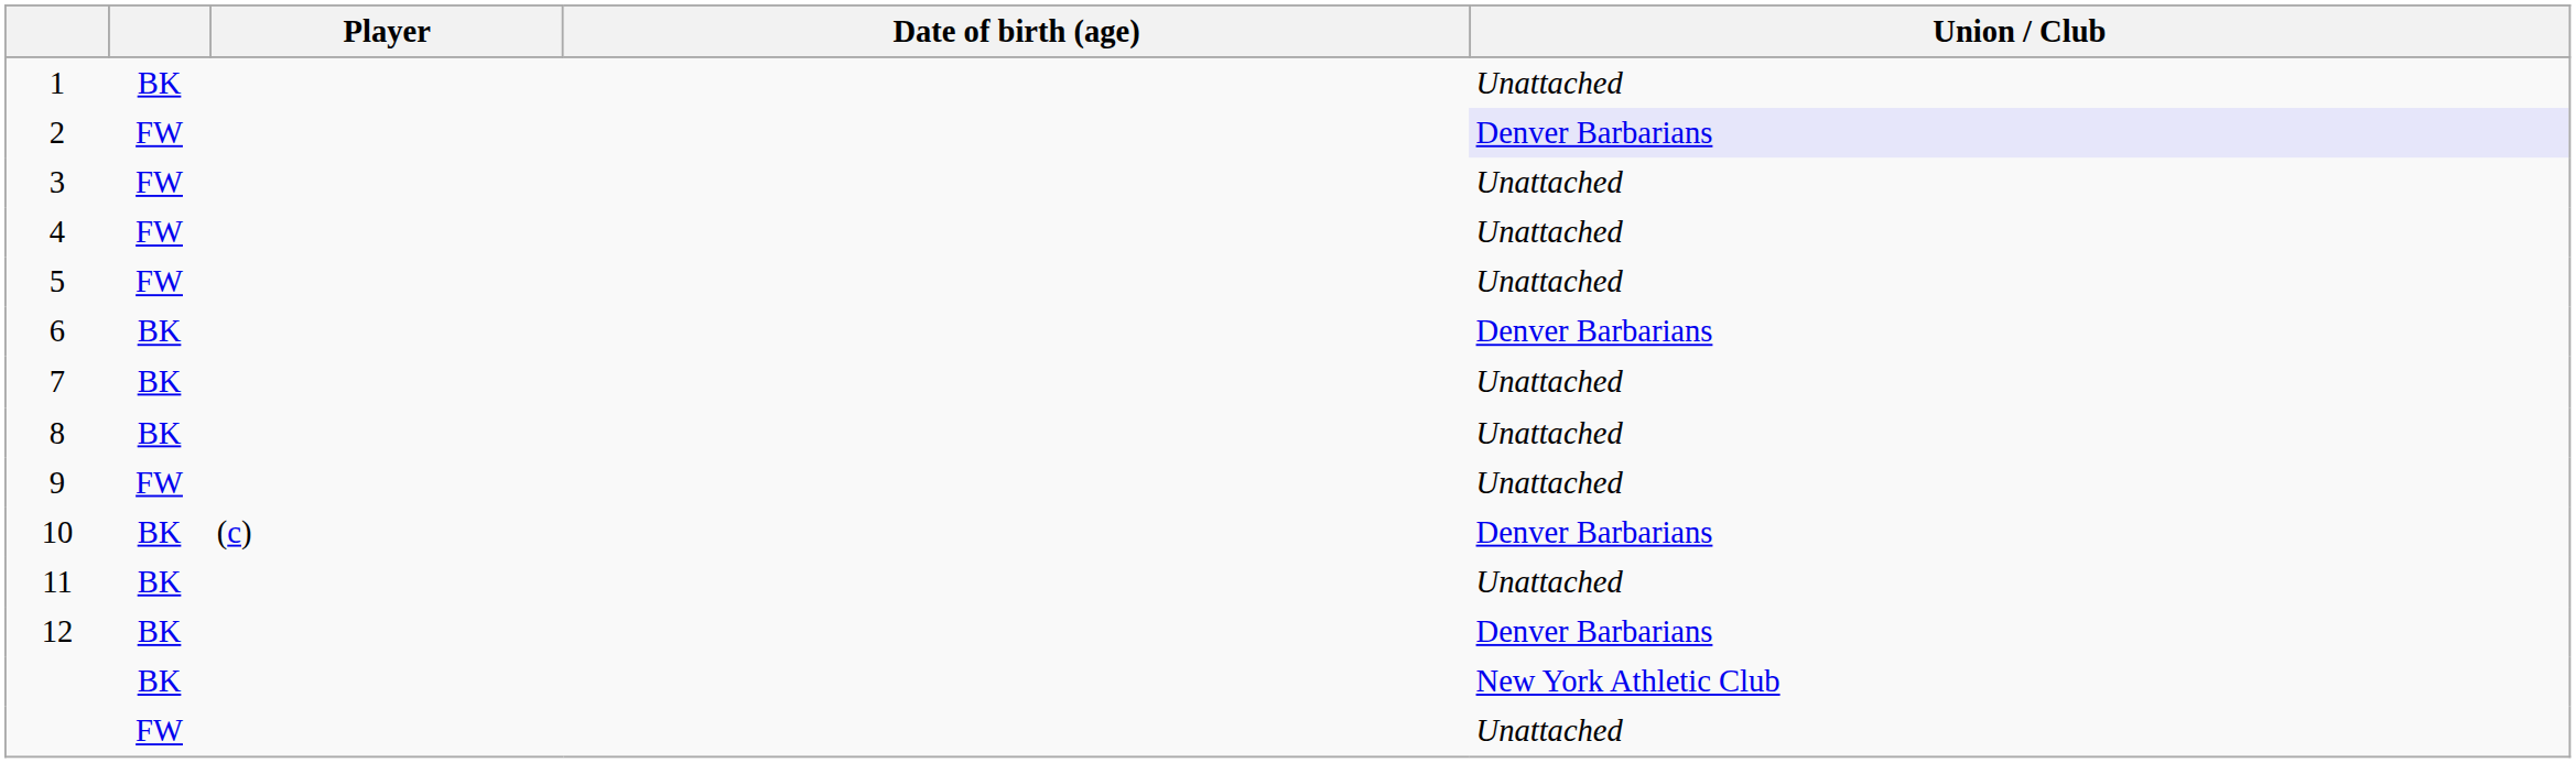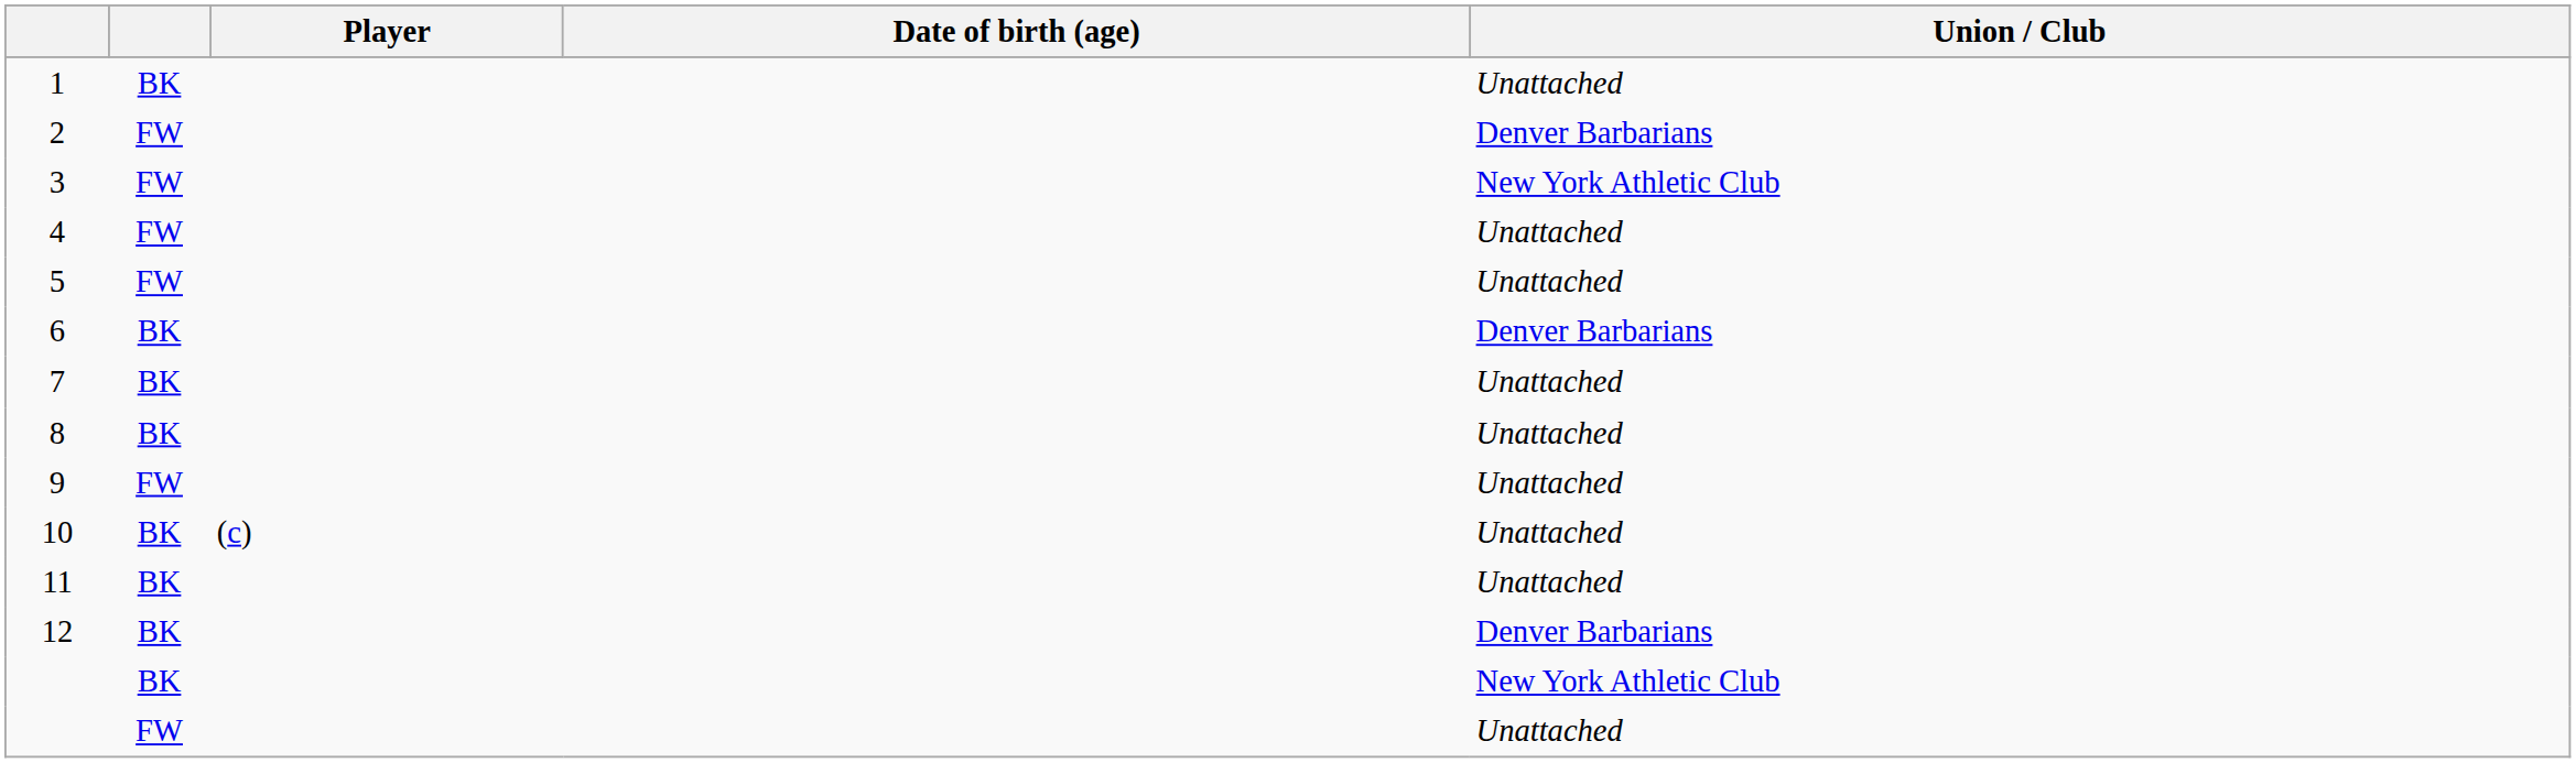 <table class="sortable wikitable plainrowheaders" style="font-size:95%; width: 98%">
 <tr>
 <th scope="col" style="width:4%"></th>
 <th scope="col" style="width:4%"></th>
 <th scope="col">Player</th>
 <th scope="col">Date of birth (age)</th>
 <th scope="col">Union / Club</th>
 </tr>
 <tr>
 <td style="text-align:center; border:0">1</td>
 <td style="text-align:center; border:0"><a href='#'>BK</a></td>
 <td style="text-align:left; border:0"></td>
 <td style="text-align:left; border:0"></td>
 <td style="text-align:left; border:0"><em>Unattached</em></td>
 </tr>
 <tr>
 <td style="text-align:center; border:0">2</td>
 <td style="text-align:center; border:0"><a href='#'>FW</a></td>
 <td style="text-align:left; border:0"></td>
 <td style="text-align:left; border:0"></td>
-<td style="background: lavender; text-align:left; border:0"> <a href='#'>Denver Barbarians</a></td>
+<td style="text-align:left; border:0"> <a href='#'>Denver Barbarians</a></td>
 </tr>
 <tr>
 <td style="text-align:center; border:0">3</td>
 <td style="text-align:center; border:0"><a href='#'>FW</a></td>
 <td style="text-align:left; border:0"></td>
 <td style="text-align:left; border:0"></td>
-<td style="text-align:left; border:0"><em>Unattached</em></td>
+<td style="text-align:left; border:0"> <a href='#'>New York Athletic Club</a></td>
 </tr>
 <tr>
 <td style="text-align:center; border:0">4</td>
 <td style="text-align:center; border:0"><a href='#'>FW</a></td>
 <td style="text-align:left; border:0"></td>
 <td style="text-align:left; border:0"></td>
 <td style="text-align:left; border:0"><em>Unattached</em></td>
 </tr>
 <tr>
 <td style="text-align:center; border:0">5</td>
 <td style="text-align:center; border:0"><a href='#'>FW</a></td>
 <td style="text-align:left; border:0"></td>
 <td style="text-align:left; border:0"></td>
 <td style="text-align:left; border:0"><em>Unattached</em></td>
 </tr>
 <tr>
 <td style="text-align:center; border:0">6</td>
 <td style="text-align:center; border:0"><a href='#'>BK</a></td>
 <td style="text-align:left; border:0"></td>
 <td style="text-align:left; border:0"></td>
 <td style="text-align:left; border:0"> <a href='#'>Denver Barbarians</a></td>
 </tr>
 <tr>
 <td style="text-align:center; border:0">7</td>
 <td style="text-align:center; border:0"><a href='#'>BK</a></td>
 <td style="text-align:left; border:0"></td>
 <td style="text-align:left; border:0"></td>
 <td style="text-align:left; border:0"><em>Unattached</em></td>
 </tr>
 <tr>
 <td style="text-align:center; border:0">8</td>
 <td style="text-align:center; border:0"><a href='#'>BK</a></td>
 <td style="text-align:left; border:0"></td>
 <td style="text-align:left; border:0"></td>
 <td style="text-align:left; border:0"><em>Unattached</em></td>
 </tr>
 <tr>
 <td style="text-align:center; border:0">9</td>
 <td style="text-align:center; border:0"><a href='#'>FW</a></td>
 <td style="text-align:left; border:0"></td>
 <td style="text-align:left; border:0"></td>
 <td style="text-align:left; border:0"><em>Unattached</em></td>
 </tr>
 <tr>
 <td style="text-align:center; border:0">10</td>
 <td style="text-align:center; border:0"><a href='#'>BK</a></td>
 <td style="text-align:left; border:0"> (<a href='#'>c</a>)</td>
 <td style="text-align:left; border:0"></td>
-<td style="text-align:left; border:0"> <a href='#'>Denver Barbarians</a></td>
+<td style="text-align:left; border:0"><em>Unattached</em></td>
 </tr>
 <tr>
 <td style="text-align:center; border:0">11</td>
 <td style="text-align:center; border:0"><a href='#'>BK</a></td>
 <td style="text-align:left; border:0"></td>
 <td style="text-align:left; border:0"></td>
 <td style="text-align:left; border:0"><em>Unattached</em></td>
 </tr>
 <tr>
 <td style="text-align:center; border:0">12</td>
 <td style="text-align:center; border:0"><a href='#'>BK</a></td>
 <td style="text-align:left; border:0"></td>
 <td style="text-align:left; border:0"></td>
 <td style="text-align:left; border:0"> <a href='#'>Denver Barbarians</a></td>
 </tr>
 <tr>
 <td style="text-align:center; border:0"></td>
 <td style="text-align:center; border:0"><a href='#'>BK</a></td>
 <td style="text-align:left; border:0"></td>
 <td style="text-align:left; border:0"></td>
 <td style="text-align:left; border:0"> <a href='#'>New York Athletic Club</a></td>
 </tr>
 <tr>
 <td style="text-align:center; border:0"></td>
 <td style="text-align:center; border:0"><a href='#'>FW</a></td>
 <td style="text-align:left; border:0"></td>
 <td style="text-align:left; border:0"></td>
 <td style="text-align:left; border:0"><em>Unattached</em></td>
 </tr>
 </table>
